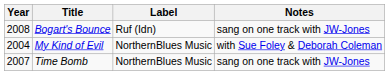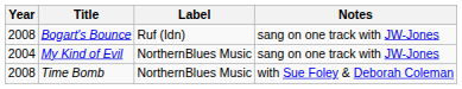 <table class="wikitable">
 <tr>
 <th>Year</th>
 <th>Title</th>
 <th>Label</th>
 <th>Notes</th>
 </tr>
 <tr>
 <td>2008</td>
 <td><em><a href='#'>Bogart's Bounce</a></em></td>
 <td>Ruf (Idn)</td>
 <td>sang on one track with <a href='#'>JW-Jones</a></td>
 </tr>
 <tr>
 <td>2004</td>
 <td><em><a href='#'>My Kind of Evil</a></em></td>
 <td>NorthernBlues Music</td>
+<td>sang on one track with <a href='#'>JW-Jones</a></td>
+</tr>
+<tr>
+<td>2008</td>
+<td><em>Time Bomb</em></td>
+<td>NorthernBlues Music</td>
 <td>with <a href='#'>Sue Foley</a> & <a href='#'>Deborah Coleman</a></td>
 </tr>
-<tr>
-<td>2007</td>
-<td><em>Time Bomb</em></td>
-<td>NorthernBlues Music</td>
-<td>sang on one track with <a href='#'>JW-Jones</a></td>
-</tr>
 </table>
